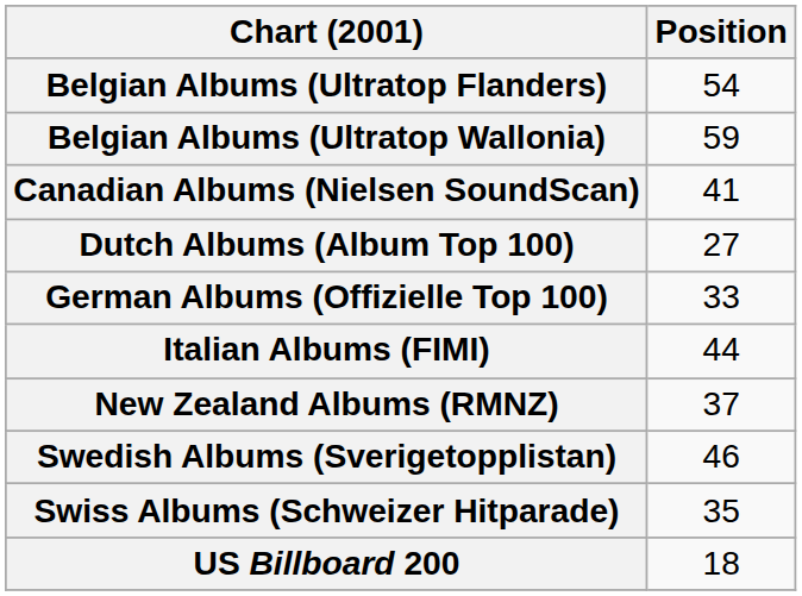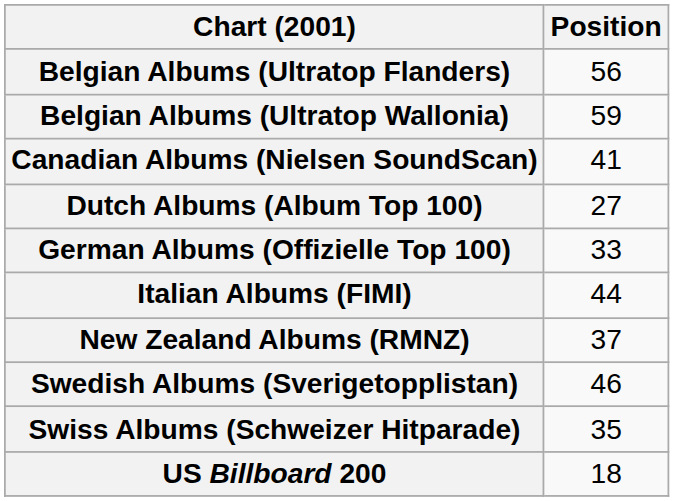 <table class="wikitable sortable plainrowheaders" style="text-align:center">
 <tr>
 <th scope="col">Chart (2001)</th>
 <th scope="col">Position</th>
 </tr>
 <tr>
 <th scope="row">Belgian Albums (Ultratop Flanders)</th>
-<td>54</td>
+<td>56</td>
 </tr>
 <tr>
 <th scope="row">Belgian Albums (Ultratop Wallonia)</th>
 <td>59</td>
 </tr>
 <tr>
 <th scope="row">Canadian Albums (Nielsen SoundScan) </th>
 <td>41</td>
 </tr>
 <tr>
 <th scope="row">Dutch Albums (Album Top 100)</th>
 <td>27</td>
 </tr>
 <tr>
 <th scope="row">German Albums (Offizielle Top 100)</th>
 <td>33</td>
 </tr>
 <tr>
 <th scope="row">Italian Albums (FIMI)</th>
 <td>44</td>
 </tr>
 <tr>
 <th scope="row">New Zealand Albums (RMNZ)</th>
 <td>37</td>
 </tr>
 <tr>
 <th scope="row">Swedish Albums (Sverigetopplistan)</th>
 <td>46</td>
 </tr>
 <tr>
 <th scope="row">Swiss Albums (Schweizer Hitparade)</th>
 <td>35</td>
 </tr>
 <tr>
 <th scope="row">US <em>Billboard</em> 200</th>
 <td>18</td>
 </tr>
 </table>
